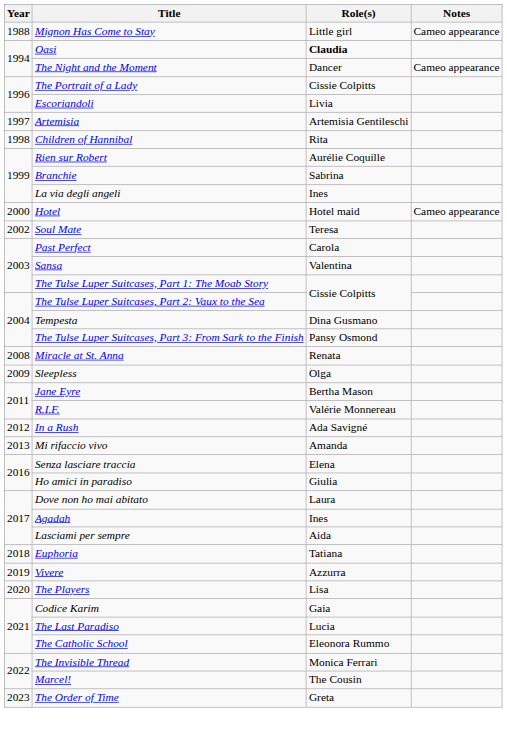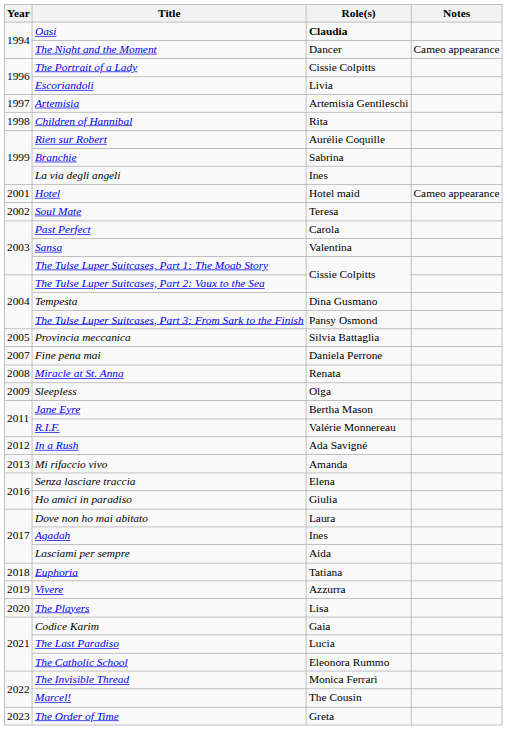 <table class="wikitable plainrowheaders sortable">
 <tr>
 <th scope="col">Year</th>
 <th scope="col">Title</th>
 <th scope="col">Role(s)</th>
 <th scope="col" class="unsortable">Notes</th>
-</tr>
-<tr>
-<td>1988</td>
-<td><em><a href='#'>Mignon Has Come to Stay</a></em></td>
-<td>Little girl</td>
-<td>Cameo appearance</td>
 </tr>
 <tr>
 <td rowspan="2">1994</td>
 <td><em><a href='#'>Oasi</a></em></td>
 <td><strong>Claudia</strong></td>
 <td></td>
 </tr>
 <tr>
 <td><em><a href='#'>The Night and the Moment</a></em></td>
 <td>Dancer</td>
 <td>Cameo appearance</td>
 </tr>
 <tr>
 <td rowspan="2">1996</td>
 <td><em><a href='#'>The Portrait of a Lady</a></em></td>
 <td>Cissie Colpitts</td>
 <td></td>
 </tr>
 <tr>
 <td><em><a href='#'>Escoriandoli</a></em></td>
 <td>Livia</td>
 <td></td>
 </tr>
 <tr>
 <td>1997</td>
 <td><em><a href='#'>Artemisia</a></em></td>
 <td>Artemisia Gentileschi</td>
 <td></td>
 </tr>
 <tr>
 <td>1998</td>
 <td><em><a href='#'>Children of Hannibal</a></em></td>
 <td>Rita</td>
 <td></td>
 </tr>
 <tr>
 <td rowspan="3">1999</td>
 <td><em><a href='#'>Rien sur Robert</a></em></td>
 <td>Aurélie Coquille</td>
 <td></td>
 </tr>
 <tr>
 <td><em><a href='#'>Branchie</a></em></td>
 <td>Sabrina</td>
 <td></td>
 </tr>
 <tr>
 <td><em>La via degli angeli</em></td>
 <td>Ines</td>
 <td></td>
 </tr>
 <tr>
-<td>2000</td>
+<td>2001</td>
 <td><em><a href='#'>Hotel</a></em></td>
 <td>Hotel maid</td>
 <td>Cameo appearance</td>
 </tr>
 <tr>
 <td>2002</td>
 <td><em><a href='#'>Soul Mate</a></em></td>
 <td>Teresa</td>
 <td></td>
 </tr>
 <tr>
 <td rowspan="3">2003</td>
 <td><em><a href='#'>Past Perfect</a></em></td>
 <td>Carola</td>
 <td></td>
 </tr>
 <tr>
 <td><em><a href='#'>Sansa</a></em></td>
 <td>Valentina</td>
 <td></td>
 </tr>
 <tr>
 <td><em><a href='#'>The Tulse Luper Suitcases, Part 1: The Moab Story</a></em></td>
 <td rowspan="2">Cissie Colpitts</td>
 <td></td>
 </tr>
 <tr>
 <td rowspan="3">2004</td>
 <td><em><a href='#'>The Tulse Luper Suitcases, Part 2: Vaux to the Sea</a></em></td>
 <td></td>
 </tr>
 <tr>
 <td><em>Tempesta</em></td>
 <td>Dina Gusmano</td>
 <td></td>
 </tr>
 <tr>
 <td><em><a href='#'>The Tulse Luper Suitcases, Part 3: From Sark to the Finish</a></em></td>
 <td>Pansy Osmond</td>
+<td></td>
+</tr>
+<tr>
+<td>2005</td>
+<td><em>Provincia meccanica</em></td>
+<td>Silvia Battaglia</td>
+<td></td>
+</tr>
+<tr>
+<td>2007</td>
+<td><em>Fine pena mai</em></td>
+<td>Daniela Perrone</td>
 <td></td>
 </tr>
 <tr>
 <td>2008</td>
 <td><em><a href='#'>Miracle at St. Anna</a></em></td>
 <td>Renata</td>
 <td></td>
 </tr>
 <tr>
 <td>2009</td>
 <td><em>Sleepless</em></td>
 <td>Olga</td>
 <td></td>
 </tr>
 <tr>
 <td rowspan="2">2011</td>
 <td><em><a href='#'>Jane Eyre</a></em></td>
 <td>Bertha Mason</td>
 <td></td>
 </tr>
 <tr>
 <td><em><a href='#'>R.I.F.</a></em></td>
 <td>Valérie Monnereau</td>
 <td></td>
 </tr>
 <tr>
 <td>2012</td>
 <td><em><a href='#'>In a Rush</a></em></td>
 <td>Ada Savigné</td>
 <td></td>
 </tr>
 <tr>
 <td>2013</td>
 <td><em>Mi rifaccio vivo</em></td>
 <td>Amanda</td>
 <td></td>
 </tr>
 <tr>
 <td rowspan="2">2016</td>
 <td><em>Senza lasciare traccia</em></td>
 <td>Elena</td>
 <td></td>
 </tr>
 <tr>
 <td><em>Ho amici in paradiso</em></td>
 <td>Giulia</td>
 <td></td>
 </tr>
 <tr>
 <td rowspan="3">2017</td>
 <td><em>Dove non ho mai abitato</em></td>
 <td>Laura</td>
 <td></td>
 </tr>
 <tr>
 <td><em><a href='#'>Agadah</a></em></td>
 <td>Ines</td>
 <td></td>
 </tr>
 <tr>
 <td><em>Lasciami per sempre</em></td>
 <td>Aida</td>
 <td></td>
 </tr>
 <tr>
 <td>2018</td>
 <td><em><a href='#'>Euphoria</a></em></td>
 <td>Tatiana</td>
 <td></td>
 </tr>
 <tr>
 <td>2019</td>
 <td><em><a href='#'>Vivere</a></em></td>
 <td>Azzurra</td>
 <td></td>
 </tr>
 <tr>
 <td>2020</td>
 <td><em><a href='#'>The Players</a></em></td>
 <td>Lisa</td>
 <td></td>
 </tr>
 <tr>
 <td rowspan="3">2021</td>
 <td><em>Codice Karim</em></td>
 <td>Gaia</td>
 <td></td>
 </tr>
 <tr>
 <td><em><a href='#'>The Last Paradiso</a></em></td>
 <td>Lucia</td>
 <td></td>
 </tr>
 <tr>
 <td><em><a href='#'>The Catholic School</a></em></td>
 <td>Eleonora Rummo</td>
 <td></td>
 </tr>
 <tr>
 <td rowspan="2">2022</td>
 <td><em><a href='#'>The Invisible Thread</a></em></td>
 <td>Monica Ferrari</td>
 <td></td>
 </tr>
 <tr>
 <td><em><a href='#'>Marcel!</a></em></td>
 <td>The Cousin</td>
 <td></td>
 </tr>
 <tr>
 <td>2023</td>
 <td><em><a href='#'>The Order of Time</a></em></td>
 <td>Greta</td>
 <td></td>
 </tr>
 </table>
